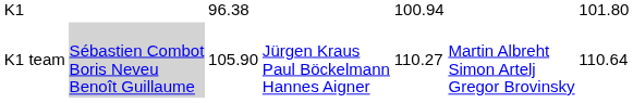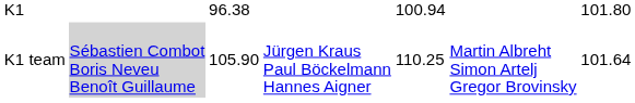 <table>
 <tr>
 <td>K1</td>
 <td></td>
 <td>96.38</td>
 <td></td>
 <td>100.94</td>
 <td></td>
 <td>101.80</td>
 </tr>
 <tr>
 <td>K1 team</td>
 <td style="background: lightgrey;"><br><a href='#'>Sébastien Combot</a><br><a href='#'>Boris Neveu</a><br><a href='#'>Benoît Guillaume</a></td>
 <td>105.90</td>
 <td><br><a href='#'>Jürgen Kraus</a><br><a href='#'>Paul Böckelmann</a><br><a href='#'>Hannes Aigner</a></td>
-<td>110.27</td>
+<td>110.25</td>
 <td><br><a href='#'>Martin Albreht</a><br><a href='#'>Simon Artelj</a><br><a href='#'>Gregor Brovinsky</a></td>
-<td>110.64</td>
+<td>101.64</td>
 </tr>
 </table>
